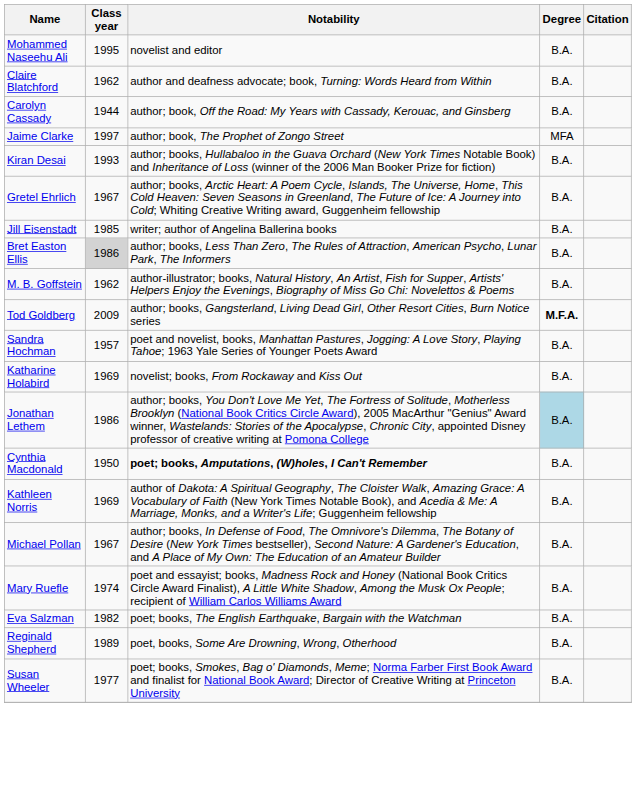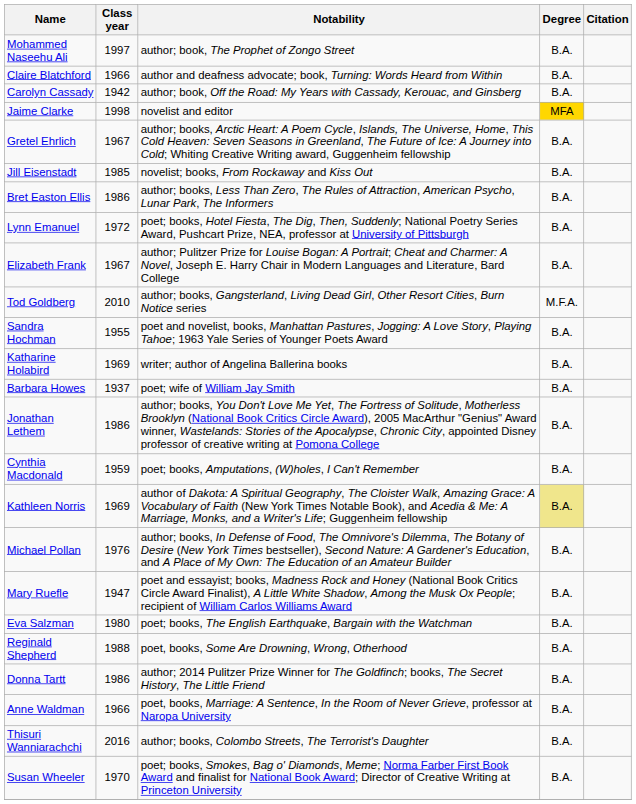 <table class="wikitable sortable" style="width:100%">
 <tr>
 <th>Name</th>
 <th>Class year</th>
 <th>Notability</th>
 <th>Degree</th>
 <th>Citation</th>
 </tr>
 <tr>
 <td><a href='#'>Mohammed Naseehu Ali</a></td>
-<td style="text-align:center;">1995</td>
-<td>novelist and editor</td>
+<td style="text-align:center;">1997</td>
+<td>author; book, <em>The Prophet of Zongo Street</em></td>
 <td style="text-align:center;">B.A.</td>
 <td></td>
 </tr>
 <tr>
 <td><a href='#'>Claire Blatchford</a></td>
-<td style="text-align:center;">1962</td>
+<td style="text-align:center;">1966</td>
 <td>author and deafness advocate; book, <em>Turning: Words Heard from Within</em></td>
 <td style="text-align:center;">B.A.</td>
 <td></td>
 </tr>
 <tr>
 <td><a href='#'>Carolyn Cassady</a></td>
-<td style="text-align:center;">1944</td>
+<td style="text-align:center;">1942</td>
 <td>author; book, <em>Off the Road: My Years with Cassady, Kerouac, and Ginsberg</em></td>
 <td style="text-align:center;">B.A.</td>
 <td></td>
 </tr>
 <tr>
 <td><a href='#'>Jaime Clarke</a></td>
-<td style="text-align:center;">1997</td>
-<td>author; book, <em>The Prophet of Zongo Street</em></td>
-<td style="text-align:center;">MFA</td>
-<td></td>
-</tr>
-<tr>
-<td><a href='#'>Kiran Desai</a></td>
-<td style="text-align:center;">1993</td>
-<td>author; books,<em> Hullabaloo in the Guava Orchard</em> (<em>New York Times</em> Notable Book) and <em>Inheritance of Loss</em> (winner of the 2006 Man Booker Prize for fiction)</td>
-<td style="text-align:center;">B.A.</td>
+<td style="text-align:center;">1998</td>
+<td>novelist and editor</td>
+<td style="background: gold; text-align:center;">MFA</td>
 <td></td>
 </tr>
 <tr>
 <td><a href='#'>Gretel Ehrlich</a></td>
 <td style="text-align:center;">1967</td>
 <td>author; books, <em>Arctic Heart: A Poem Cycle</em>, <em>Islands, The Universe, Home</em>, <em>This Cold Heaven: Seven Seasons in Greenland</em>, <em>The Future of Ice: A Journey into Cold</em>; Whiting Creative Writing award, Guggenheim fellowship</td>
 <td style="text-align:center;">B.A.</td>
 <td></td>
 </tr>
 <tr>
 <td><a href='#'>Jill Eisenstadt</a></td>
 <td style="text-align:center;">1985</td>
-<td>writer; author of Angelina Ballerina books</td>
+<td>novelist; books, <em>From Rockaway</em> and <em>Kiss Out</em></td>
 <td style="text-align:center;">B.A.</td>
 <td></td>
 </tr>
 <tr>
 <td><a href='#'>Bret Easton Ellis</a></td>
-<td style="background: lightgrey; text-align:center;">1986</td>
+<td style="text-align:center;">1986</td>
 <td>author; books, <em>Less Than Zero</em>, <em>The Rules of Attraction</em>, <em>American Psycho</em>, <em>Lunar Park</em>, <em>The Informers</em></td>
 <td style="text-align:center;">B.A.</td>
 <td></td>
 </tr>
 <tr>
-<td><a href='#'>M. B. Goffstein</a></td>
-<td style="text-align:center;">1962</td>
-<td>author-illustrator; books, <em>Natural History</em>, <em>An Artist</em>, <em>Fish for Supper</em>, <em>Artists' Helpers Enjoy the Evenings</em>, <em>Biography of Miss Go Chi: Novelettos & Poems</em></td>
+<td><a href='#'>Lynn Emanuel</a></td>
+<td style="text-align:center;">1972</td>
+<td>poet; books, <em>Hotel Fiesta</em>, <em>The Dig</em>, <em>Then, Suddenly</em>; National Poetry Series Award, Pushcart Prize, NEA, professor at <a href='#'>University of Pittsburgh</a></td>
+<td style="text-align:center;">B.A.</td>
+<td></td>
+</tr>
+<tr>
+<td><a href='#'>Elizabeth Frank</a></td>
+<td style="text-align:center;">1967</td>
+<td>author; Pulitzer Prize for <em>Louise Bogan: A Portrait</em>; <em>Cheat and Charmer: A Novel</em>, Joseph E. Harry Chair in Modern Languages and Literature, Bard College</td>
 <td style="text-align:center;">B.A.</td>
 <td></td>
 </tr>
 <tr>
 <td><a href='#'>Tod Goldberg</a></td>
-<td style="text-align:center;">2009</td>
+<td style="text-align:center;">2010</td>
 <td>author; books, <em>Gangsterland</em>, <em>Living Dead Girl</em>, <em>Other Resort Cities</em>, <em>Burn Notice</em> series</td>
-<td style="text-align:center;"><strong>M.F.A.</strong></td>
+<td style="text-align:center;">M.F.A.</td>
 <td></td>
 </tr>
 <tr>
 <td><a href='#'>Sandra Hochman</a></td>
-<td style="text-align:center;">1957</td>
+<td style="text-align:center;">1955</td>
 <td>poet and novelist, books, <em>Manhattan Pastures</em>, <em>Jogging: A Love Story</em>, <em>Playing Tahoe</em>; 1963 Yale Series of Younger Poets Award</td>
 <td style="text-align:center;">B.A.</td>
 <td></td>
 </tr>
 <tr>
 <td><a href='#'>Katharine Holabird</a></td>
 <td style="text-align:center;">1969</td>
-<td>novelist; books, <em>From Rockaway</em> and <em>Kiss Out</em></td>
+<td>writer; author of Angelina Ballerina books</td>
+<td style="text-align:center;">B.A.</td>
+<td></td>
+</tr>
+<tr>
+<td><a href='#'>Barbara Howes</a></td>
+<td style="text-align:center;">1937</td>
+<td>poet; wife of <a href='#'>William Jay Smith</a></td>
 <td style="text-align:center;">B.A.</td>
 <td></td>
 </tr>
 <tr>
 <td><a href='#'>Jonathan Lethem</a></td>
 <td style="text-align:center;">1986</td>
 <td>author; books, <em>You Don't Love Me Yet</em>, <em>The Fortress of Solitude</em>, <em>Motherless Brooklyn</em> (<a href='#'>National Book Critics Circle Award</a>), 2005 MacArthur "Genius" Award winner, <em>Wastelands: Stories of the Apocalypse</em>, <em>Chronic City</em>, appointed Disney professor of creative writing at <a href='#'>Pomona College</a></td>
-<td style="background: lightblue; text-align:center;">B.A.</td>
+<td style="text-align:center;">B.A.</td>
 <td></td>
 </tr>
 <tr>
 <td><a href='#'>Cynthia Macdonald</a></td>
-<td style="text-align:center;">1950</td>
-<td><strong>poet; books, <em>Amputations</em>, <em>(W)holes</em>, <em>I Can't Remember</em></strong></td>
+<td style="text-align:center;">1959</td>
+<td>poet; books, <em>Amputations</em>, <em>(W)holes</em>, <em>I Can't Remember</em></td>
 <td style="text-align:center;">B.A.</td>
 <td></td>
 </tr>
 <tr>
 <td><a href='#'>Kathleen Norris</a></td>
 <td style="text-align:center;">1969</td>
 <td>author of <em>Dakota: A Spiritual Geography</em>, <em>The Cloister Walk</em>, <em>Amazing Grace: A Vocabulary of Faith</em> (New York Times Notable Book), and <em>Acedia & Me: A Marriage, Monks, and a Writer's Life</em>; Guggenheim fellowship</td>
-<td style="text-align:center;">B.A.</td>
+<td style="background: khaki; text-align:center;">B.A.</td>
 <td></td>
 </tr>
 <tr>
 <td><a href='#'>Michael Pollan</a></td>
-<td style="text-align:center;">1967</td>
+<td style="text-align:center;">1976</td>
 <td>author; books, <em>In Defense of Food</em>, <em>The Omnivore's Dilemma</em>, <em>The Botany of Desire</em> (<em>New York Times</em> bestseller), <em>Second Nature: A Gardener's Education</em>, and <em>A Place of My Own: The Education of an Amateur Builder</em></td>
 <td style="text-align:center;">B.A.</td>
 <td></td>
 </tr>
 <tr>
 <td><a href='#'>Mary Ruefle</a></td>
-<td style="text-align:center;">1974</td>
+<td style="text-align:center;">1947</td>
 <td>poet and essayist; books, <em>Madness Rock and Honey</em> (National Book Critics Circle Award Finalist), <em>A Little White Shadow</em>, <em>Among the Musk Ox People</em>; recipient of <a href='#'>William Carlos Williams Award</a></td>
 <td style="text-align:center;">B.A.</td>
 <td></td>
 </tr>
 <tr>
 <td><a href='#'>Eva Salzman</a></td>
-<td style="text-align:center;">1982</td>
+<td style="text-align:center;">1980</td>
 <td>poet; books, <em>The English Earthquake</em>, <em>Bargain with the Watchman</em></td>
 <td style="text-align:center;">B.A.</td>
 <td></td>
 </tr>
 <tr>
 <td><a href='#'>Reginald Shepherd</a></td>
-<td style="text-align:center;">1989</td>
+<td style="text-align:center;">1988</td>
 <td>poet, books, <em>Some Are Drowning</em>, <em>Wrong</em>, <em>Otherhood</em></td>
 <td style="text-align:center;">B.A.</td>
 <td></td>
 </tr>
 <tr>
+<td><a href='#'>Donna Tartt</a></td>
+<td style="text-align:center;">1986</td>
+<td>author; 2014 Pulitzer Prize Winner for <em>The Goldfinch</em>; books, <em>The Secret History</em>, <em>The Little Friend</em></td>
+<td style="text-align:center;">B.A.</td>
+<td></td>
+</tr>
+<tr>
+<td><a href='#'>Anne Waldman</a></td>
+<td style="text-align:center;">1966</td>
+<td>poet, books, <em>Marriage: A Sentence</em>, <em>In the Room of Never Grieve</em>, professor at <a href='#'>Naropa University</a></td>
+<td style="text-align:center;">B.A.</td>
+<td></td>
+</tr>
+<tr>
+<td><a href='#'>Thisuri Wanniarachchi</a></td>
+<td style="text-align:center;">2016</td>
+<td>author; books, <em>Colombo Streets</em>, <em>The Terrorist's Daughter</em></td>
+<td style="text-align:center;">B.A.</td>
+<td></td>
+</tr>
+<tr>
 <td><a href='#'>Susan Wheeler</a></td>
-<td style="text-align:center;">1977</td>
+<td style="text-align:center;">1970</td>
 <td>poet; books, <em>Smokes</em>, <em>Bag o' Diamonds</em>, <em>Meme</em>; <a href='#'>Norma Farber First Book Award</a> and finalist for <a href='#'>National Book Award</a>; Director of Creative Writing at <a href='#'>Princeton University</a></td>
 <td style="text-align:center;">B.A.</td>
 <td></td>
 </tr>
 <tr>
 </tr>
 </table>
